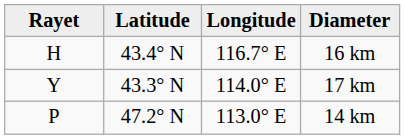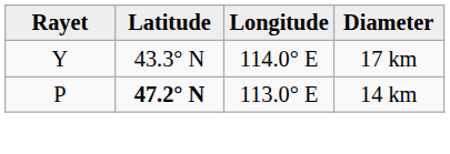 <table class="wikitable">
 <tr>
 <th width="25%" style="background:#eeeeee;">Rayet</th>
 <th width="25%" style="background:#eeeeee;">Latitude</th>
 <th width="25%" style="background:#eeeeee;">Longitude</th>
 <th width="25%" style="background:#eeeeee;">Diameter</th>
-</tr>
-<tr>
-<td align="center">H</td>
-<td align="center">43.4° N</td>
-<td align="center">116.7° E</td>
-<td align="center">16 km</td>
 </tr>
 <tr>
 <td align="center">Y</td>
 <td align="center">43.3° N</td>
 <td align="center">114.0° E</td>
 <td align="center">17 km</td>
 </tr>
 <tr>
 <td align="center">P</td>
-<td align="center">47.2° N</td>
+<td align="center"><strong>47.2° N</strong></td>
 <td align="center">113.0° E</td>
 <td align="center">14 km</td>
 </tr>
 </table>
